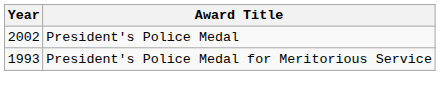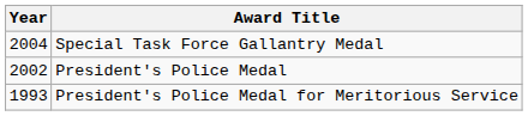 <table class="wikitable">
 <tr>
 <th>Year</th>
 <th>Award Title</th>
+</tr>
+<tr>
+<td>2004</td>
+<td>Special Task Force Gallantry Medal</td>
 </tr>
 <tr>
 <td>2002</td>
 <td>President's Police Medal</td>
 </tr>
 <tr>
 <td>1993</td>
 <td>President's Police Medal for Meritorious Service</td>
 </tr>
 </table>
